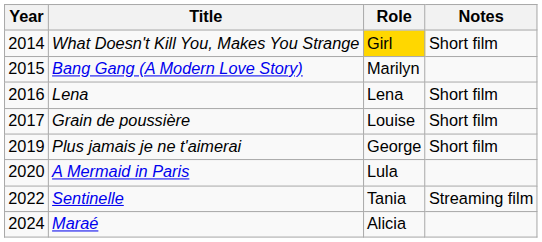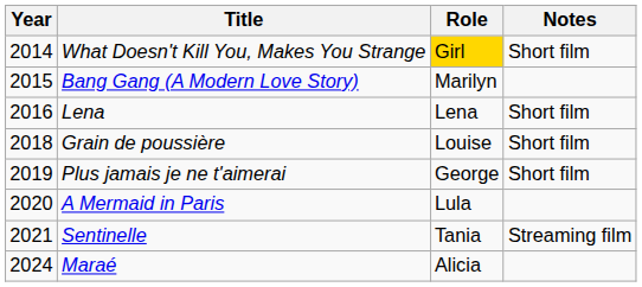 <table class="wikitable sortable plainrowheaders">
 <tr>
 <th scope="col">Year</th>
 <th scope="col">Title</th>
 <th scope="col">Role</th>
 <th scope="col" class="unsortable">Notes</th>
 </tr>
 <tr>
 <td>2014</td>
 <td><em>What Doesn't Kill You, Makes You Strange</em></td>
 <td style="background: gold;">Girl</td>
 <td>Short film</td>
 </tr>
 <tr>
 <td>2015</td>
 <td><em><a href='#'>Bang Gang (A Modern Love Story)</a></em></td>
 <td>Marilyn</td>
 <td></td>
 </tr>
 <tr>
 <td>2016</td>
 <td><em>Lena</em></td>
 <td>Lena</td>
 <td>Short film</td>
 </tr>
 <tr>
-<td>2017</td>
+<td>2018</td>
 <td><em>Grain de poussière</em></td>
 <td>Louise</td>
 <td>Short film</td>
 </tr>
 <tr>
 <td>2019</td>
 <td><em>Plus jamais je ne t'aimerai</em></td>
 <td>George</td>
 <td>Short film</td>
 </tr>
 <tr>
 <td>2020</td>
 <td><em><a href='#'>A Mermaid in Paris</a></em></td>
 <td>Lula</td>
 </tr>
 <tr>
-<td>2022</td>
+<td>2021</td>
 <td><em><a href='#'>Sentinelle</a></em></td>
 <td>Tania</td>
 <td>Streaming film</td>
 </tr>
 <tr>
 <td>2024</td>
 <td><em><a href='#'>Maraé</a></em></td>
 <td>Alicia</td>
 </tr>
 </table>
